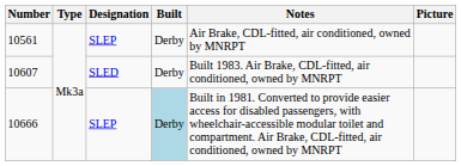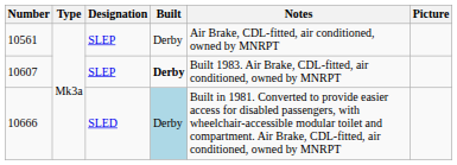 <table class="wikitable">
 <tr>
 <th>Number</th>
 <th>Type</th>
 <th>Designation</th>
 <th>Built</th>
 <th>Notes</th>
 <th>Picture</th>
 </tr>
 <tr>
 <td>10561</td>
 <td rowspan=3>Mk3a</td>
 <td><a href='#'>SLEP</a></td>
 <td>Derby</td>
 <td>Air Brake, CDL-fitted, air conditioned, owned by MNRPT</td>
 <td></td>
 </tr>
 <tr>
 <td>10607</td>
-<td><a href='#'>SLED</a></td>
-<td>Derby</td>
+<td><a href='#'>SLEP</a></td>
+<td><strong>Derby</strong></td>
 <td>Built 1983. Air Brake, CDL-fitted, air conditioned, owned by MNRPT</td>
 <td></td>
 </tr>
 <tr>
 <td>10666</td>
-<td><a href='#'>SLEP</a></td>
+<td><a href='#'>SLED</a></td>
 <td style="background: lightblue;">Derby</td>
 <td>Built in 1981. Converted to provide easier access for disabled passengers, with wheelchair-accessible modular toilet and compartment. Air Brake, CDL-fitted, air conditioned, owned by MNRPT</td>
 <td></td>
 </tr>
 </table>
